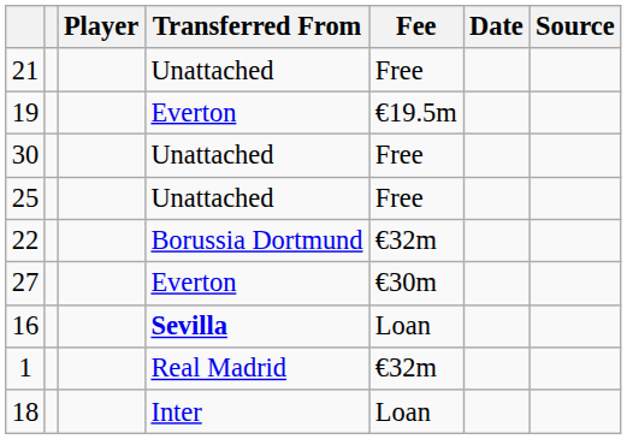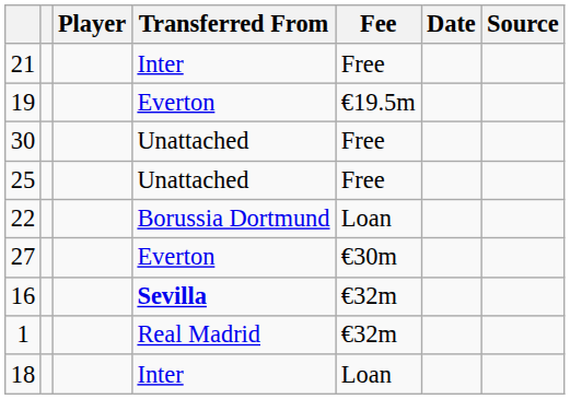 <table class="wikitable plainrowheaders sortable">
 <tr>
 <th></th>
 <th></th>
 <th scope=col>Player</th>
 <th>Transferred From</th>
 <th scope=col>Fee</th>
 <th scope=col>Date</th>
 <th scope=col>Source</th>
 </tr>
 <tr>
 <td align=center>21</td>
 <td align=center></td>
 <td></td>
-<td>Unattached</td>
+<td> <a href='#'>Inter</a></td>
 <td>Free</td>
 <td></td>
 <td></td>
 </tr>
 <tr>
 <td align=center>19</td>
 <td align=center></td>
 <td></td>
 <td> <a href='#'>Everton</a></td>
 <td>€19.5m</td>
 <td></td>
 <td></td>
 </tr>
 <tr>
 <td align=center>30</td>
 <td align=center></td>
 <td></td>
 <td>Unattached</td>
 <td>Free</td>
 <td></td>
 <td></td>
 </tr>
 <tr>
 <td align=center>25</td>
 <td align=center></td>
 <td></td>
 <td>Unattached</td>
 <td>Free</td>
 <td></td>
 <td></td>
 </tr>
 <tr>
 <td align=center>22</td>
 <td align=center></td>
 <td></td>
 <td> <a href='#'>Borussia Dortmund</a></td>
-<td>€32m</td>
+<td>Loan</td>
 <td></td>
 <td></td>
 </tr>
 <tr>
 <td align=center>27</td>
 <td align=center></td>
 <td></td>
 <td> <a href='#'>Everton</a></td>
 <td>€30m</td>
 <td></td>
 <td></td>
 </tr>
 <tr>
 <td align=center>16</td>
 <td align=center></td>
 <td></td>
 <td><strong> <a href='#'>Sevilla</a></strong></td>
-<td>Loan</td>
+<td>€32m</td>
 <td></td>
 <td></td>
 </tr>
 <tr>
 <td align=center>1</td>
 <td align=center></td>
 <td></td>
 <td> <a href='#'>Real Madrid</a></td>
 <td>€32m</td>
 <td></td>
 <td></td>
 </tr>
 <tr>
 <td align=center>18</td>
 <td align=center></td>
 <td></td>
 <td> <a href='#'>Inter</a></td>
 <td>Loan</td>
 <td></td>
 <td></td>
 </tr>
 </table>
